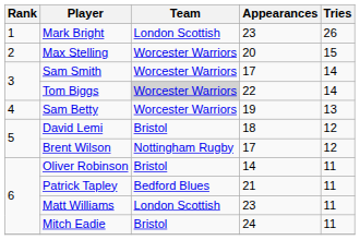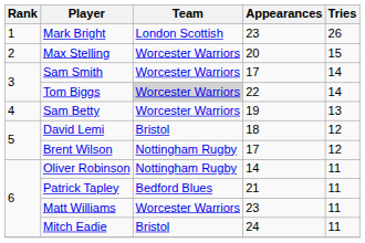 <table class="wikitable">
 <tr>
 <th>Rank</th>
 <th>Player</th>
 <th>Team</th>
 <th>Appearances</th>
 <th>Tries</th>
 </tr>
 <tr>
 <td>1</td>
 <td> <a href='#'>Mark Bright</a></td>
 <td><a href='#'>London Scottish</a></td>
 <td>23</td>
 <td>26</td>
 </tr>
 <tr>
 <td>2</td>
 <td> <a href='#'>Max Stelling</a></td>
 <td><a href='#'>Worcester Warriors</a></td>
 <td>20</td>
 <td>15</td>
 </tr>
 <tr>
 <td rowspan=2>3</td>
 <td> <a href='#'>Sam Smith</a></td>
 <td><a href='#'>Worcester Warriors</a></td>
 <td>17</td>
 <td>14</td>
 </tr>
 <tr>
 <td> <a href='#'>Tom Biggs</a></td>
 <td style="background: lightgrey;"><a href='#'>Worcester Warriors</a></td>
 <td>22</td>
 <td>14</td>
 </tr>
 <tr>
 <td>4</td>
 <td> <a href='#'>Sam Betty</a></td>
 <td><a href='#'>Worcester Warriors</a></td>
 <td>19</td>
 <td>13</td>
 </tr>
 <tr>
 <td rowspan=2>5</td>
 <td> <a href='#'>David Lemi</a></td>
 <td><a href='#'>Bristol</a></td>
 <td>18</td>
 <td>12</td>
 </tr>
 <tr>
 <td> <a href='#'>Brent Wilson</a></td>
 <td><a href='#'>Nottingham Rugby</a></td>
 <td>17</td>
 <td>12</td>
 </tr>
 <tr>
 <td rowspan=4>6</td>
 <td> <a href='#'>Oliver Robinson</a></td>
-<td><a href='#'>Bristol</a></td>
+<td><a href='#'>Nottingham Rugby</a></td>
 <td>14</td>
 <td>11</td>
 </tr>
 <tr>
 <td> <a href='#'>Patrick Tapley</a></td>
 <td><a href='#'>Bedford Blues</a></td>
 <td>21</td>
 <td>11</td>
 </tr>
 <tr>
 <td> <a href='#'>Matt Williams</a></td>
-<td><a href='#'>London Scottish</a></td>
+<td><a href='#'>Worcester Warriors</a></td>
 <td>23</td>
 <td>11</td>
 </tr>
 <tr>
 <td> <a href='#'>Mitch Eadie</a></td>
 <td><a href='#'>Bristol</a></td>
 <td>24</td>
 <td>11</td>
 </tr>
 <tr>
 </tr>
 </table>
